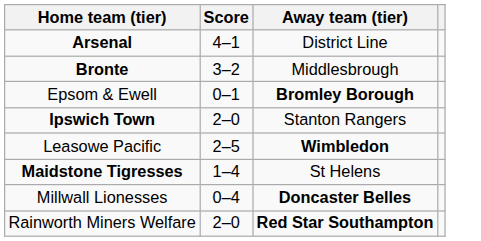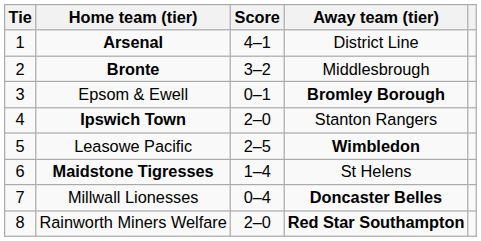 <table class="wikitable" style="text-align:center; font-size:85%">
 <tr>
+<th>Tie</th>
 <th>Home team (tier)</th>
 <th>Score</th>
 <th>Away team (tier)</th>
 <th></th>
 </tr>
 <tr>
+<td align="center">1</td>
 <td><strong>Arsenal</strong></td>
 <td align="center">4–1</td>
 <td>District Line</td>
 <td></td>
 </tr>
 <tr>
+<td align="center">2</td>
 <td><strong>Bronte</strong></td>
 <td align="center">3–2</td>
 <td>Middlesbrough</td>
 <td></td>
 </tr>
 <tr>
+<td align="center">3</td>
 <td>Epsom & Ewell</td>
 <td align="center">0–1</td>
 <td><strong>Bromley Borough</strong></td>
 <td></td>
 </tr>
 <tr>
+<td align="center">4</td>
 <td><strong>Ipswich Town</strong></td>
 <td align="center">2–0</td>
 <td>Stanton Rangers</td>
 <td></td>
 </tr>
 <tr>
+<td align="center">5</td>
 <td>Leasowe Pacific</td>
 <td align="center">2–5</td>
 <td><strong>Wimbledon</strong></td>
 <td></td>
 </tr>
 <tr>
+<td align="center">6</td>
 <td><strong>Maidstone Tigresses</strong></td>
 <td align="center">1–4</td>
 <td>St Helens</td>
 <td></td>
 </tr>
 <tr>
+<td align="center">7</td>
 <td>Millwall Lionesses</td>
 <td align="center">0–4</td>
 <td><strong>Doncaster Belles</strong></td>
 <td></td>
 </tr>
 <tr>
+<td align="center">8</td>
 <td>Rainworth Miners Welfare</td>
 <td align="center">2–0</td>
 <td><strong>Red Star Southampton</strong></td>
 <td></td>
 </tr>
 </table>
